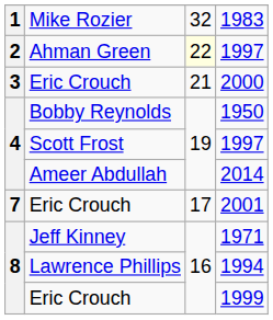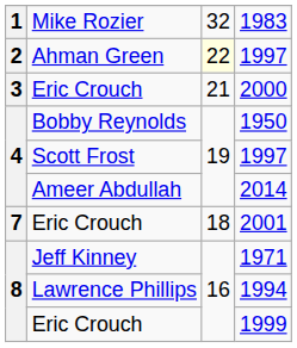 <table class=wikitable>
 <tr>
 </tr>
 <tr>
 <th>1</th>
 <td><a href='#'>Mike Rozier</a></td>
 <td>32</td>
 <td><a href='#'>1983</a></td>
 </tr>
 <tr>
 <th>2</th>
 <td><a href='#'>Ahman Green</a></td>
 <td style="background: lightyellow;">22</td>
 <td><a href='#'>1997</a></td>
 </tr>
 <tr>
 <th>3</th>
 <td><a href='#'>Eric Crouch</a></td>
 <td>21</td>
 <td><a href='#'>2000</a></td>
 </tr>
 <tr>
 <th rowspan=3>4</th>
 <td><a href='#'>Bobby Reynolds</a></td>
 <td rowspan=3>19</td>
 <td><a href='#'>1950</a></td>
 </tr>
 <tr>
 <td><a href='#'>Scott Frost</a></td>
 <td><a href='#'>1997</a></td>
 </tr>
 <tr>
 <td><a href='#'>Ameer Abdullah</a></td>
 <td><a href='#'>2014</a></td>
 </tr>
 <tr>
 <th>7</th>
 <td>Eric Crouch</td>
-<td>17</td>
+<td>18</td>
 <td><a href='#'>2001</a></td>
 </tr>
 <tr>
 <th rowspan=3>8</th>
 <td><a href='#'>Jeff Kinney</a></td>
 <td rowspan=3>16</td>
 <td><a href='#'>1971</a></td>
 </tr>
 <tr>
 <td><a href='#'>Lawrence Phillips</a></td>
 <td><a href='#'>1994</a></td>
 </tr>
 <tr>
 <td>Eric Crouch</td>
 <td><a href='#'>1999</a></td>
 </tr>
 </table>
